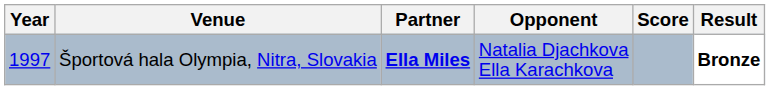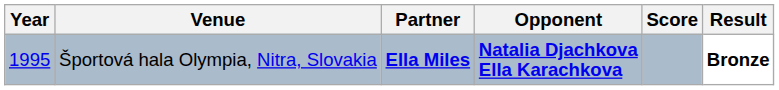 <table class="sortable wikitable" style="font-size: 90%;">
 <tr>
 <th>Year</th>
 <th>Venue</th>
 <th>Partner</th>
 <th>Opponent</th>
 <th>Score</th>
 <th>Result</th>
 </tr>
 <tr style="background:#AABBCC">
-<td align="center"><a href='#'>1997</a></td>
+<td align="center"><a href='#'>1995</a></td>
 <td align="left">Športová hala Olympia, <a href='#'>Nitra, Slovakia</a></td>
 <td align="left"><strong> <a href='#'>Ella Miles</a></strong></td>
-<td align="left"> <a href='#'>Natalia Djachkova</a> <br>  <a href='#'>Ella Karachkova</a></td>
+<td align="left"><strong> <a href='#'>Natalia Djachkova</a> <br>  <a href='#'>Ella Karachkova</a></strong></td>
 <td align="left"></td>
 <td style="text-align:left; background:white"> <strong>Bronze</strong></td>
 </tr>
 </table>
